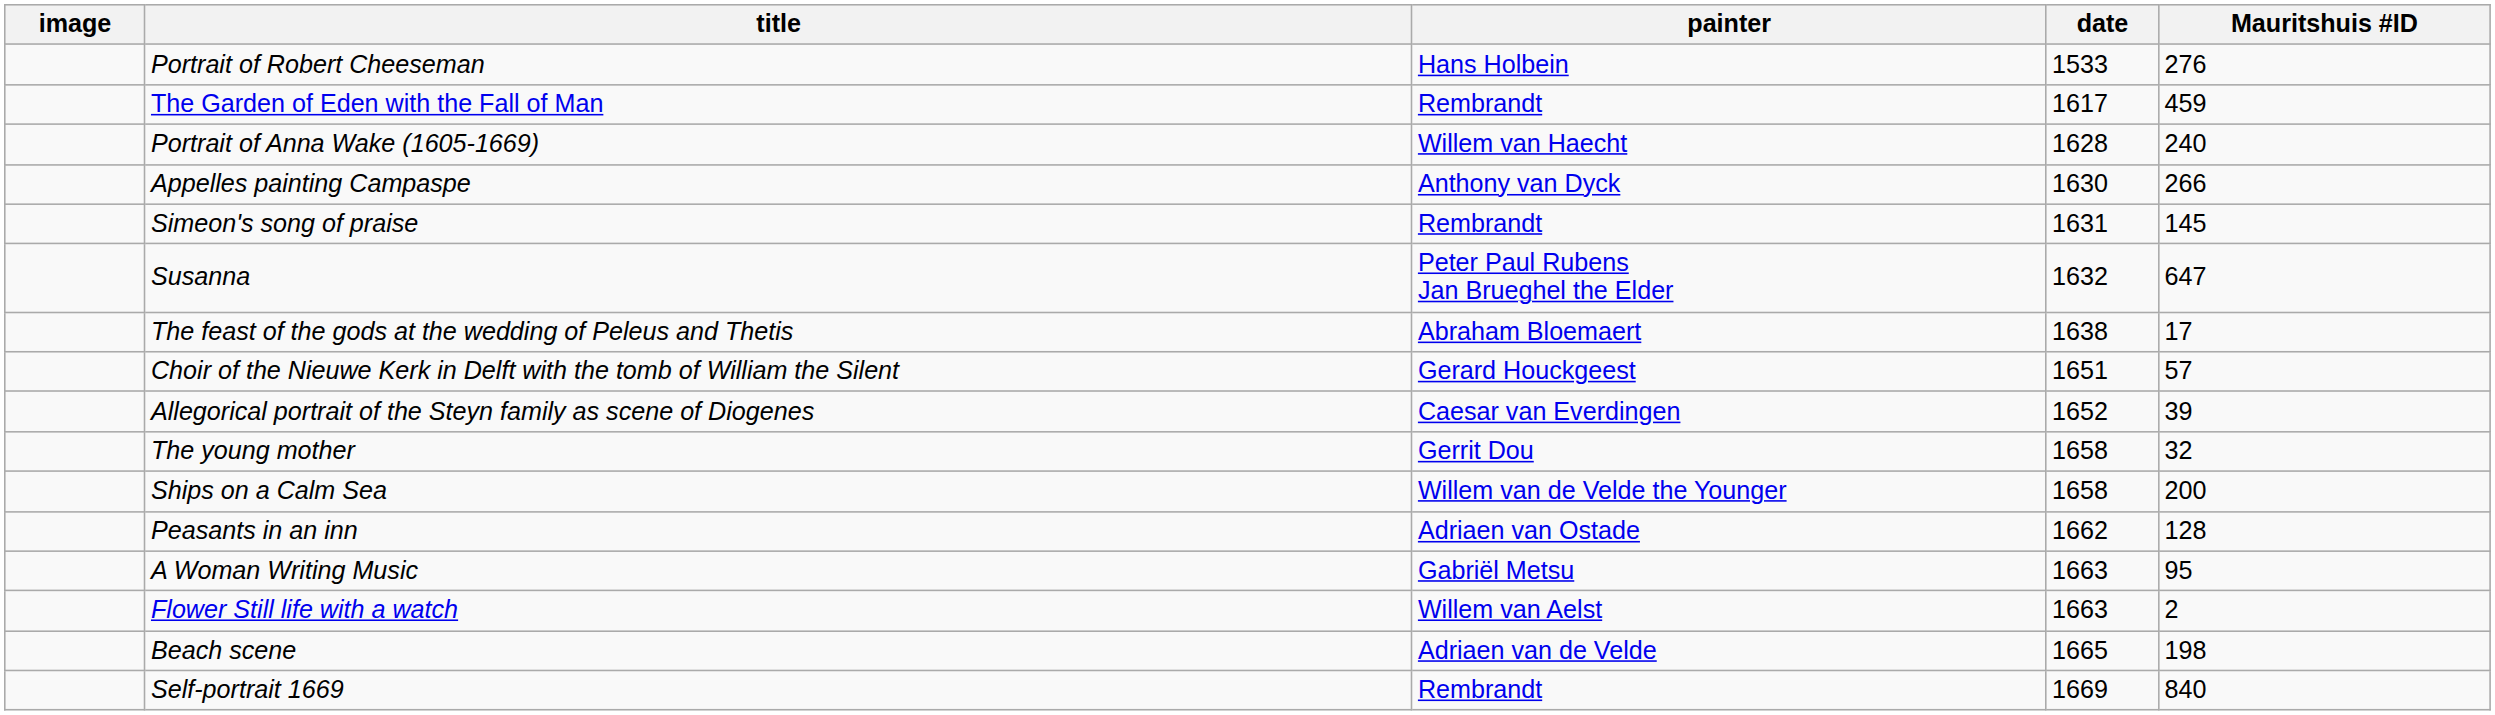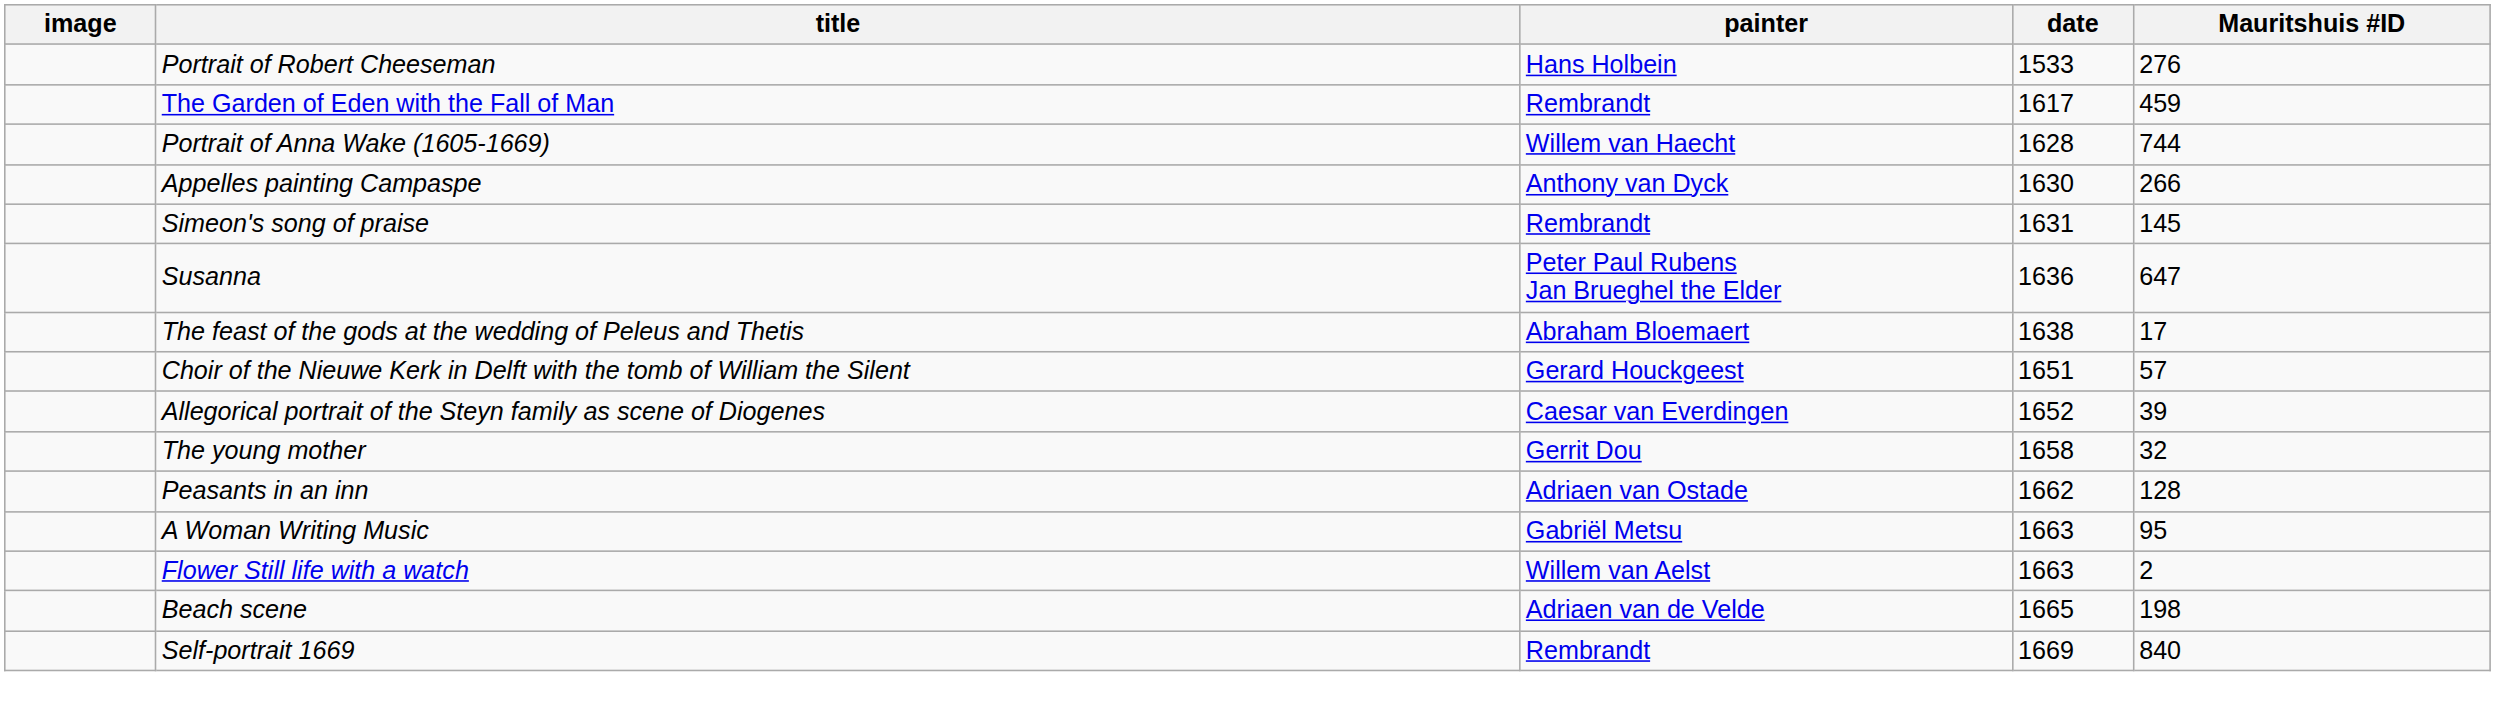 <table class='wikitable sortable' style='width:100%'>
 <tr>
 <th>image</th>
 <th>title</th>
 <th>painter</th>
 <th>date</th>
 <th>Mauritshuis #ID</th>
 </tr>
 <tr>
 <td></td>
 <td><em>Portrait of Robert Cheeseman</em></td>
 <td><a href='#'>Hans Holbein</a></td>
 <td>1533</td>
 <td>276</td>
 </tr>
 <tr>
 <td></td>
 <td><a href='#'>The Garden of Eden with the Fall of Man</a></td>
 <td><a href='#'>Rembrandt</a></td>
 <td>1617</td>
 <td>459</td>
 </tr>
 <tr>
 <td></td>
 <td><em>Portrait of Anna Wake (1605-1669)</em></td>
 <td><a href='#'>Willem van Haecht</a></td>
 <td>1628</td>
-<td>240</td>
+<td>744</td>
 </tr>
 <tr>
 <td></td>
 <td><em>Appelles painting Campaspe</em></td>
 <td><a href='#'>Anthony van Dyck</a></td>
 <td>1630</td>
 <td>266</td>
 </tr>
 <tr>
 <td></td>
 <td><em>Simeon's song of praise</em></td>
 <td><a href='#'>Rembrandt</a></td>
 <td>1631</td>
 <td>145</td>
 </tr>
 <tr>
 <td></td>
 <td><em>Susanna</em></td>
 <td><a href='#'>Peter Paul Rubens</a><br><a href='#'>Jan Brueghel the Elder</a></td>
-<td>1632</td>
+<td>1636</td>
 <td>647</td>
 </tr>
 <tr>
 <td></td>
 <td><em>The feast of the gods at the wedding of Peleus and Thetis</em></td>
 <td><a href='#'>Abraham Bloemaert</a></td>
 <td>1638</td>
 <td>17</td>
 </tr>
 <tr>
 <td></td>
 <td><em>Choir of the Nieuwe Kerk in Delft with the tomb of William the Silent</em></td>
 <td><a href='#'>Gerard Houckgeest</a></td>
 <td>1651</td>
 <td>57</td>
 </tr>
 <tr>
 <td></td>
 <td><em>Allegorical portrait of the Steyn family as scene of Diogenes</em></td>
 <td><a href='#'>Caesar van Everdingen</a></td>
 <td>1652</td>
 <td>39</td>
 </tr>
 <tr>
 <td></td>
 <td><em>The young mother</em></td>
 <td><a href='#'>Gerrit Dou</a></td>
 <td>1658</td>
 <td>32</td>
-</tr>
-<tr>
-<td></td>
-<td><em>Ships on a Calm Sea</em></td>
-<td><a href='#'>Willem van de Velde the Younger</a></td>
-<td>1658</td>
-<td>200</td>
 </tr>
 <tr>
 <td></td>
 <td><em>Peasants in an inn</em></td>
 <td><a href='#'>Adriaen van Ostade</a></td>
 <td>1662</td>
 <td>128</td>
 </tr>
 <tr>
 <td></td>
 <td><em>A Woman Writing Music</em></td>
 <td><a href='#'>Gabriël Metsu</a></td>
 <td>1663</td>
 <td>95</td>
 </tr>
 <tr>
 <td></td>
 <td><em><a href='#'>Flower Still life with a watch</a></em></td>
 <td><a href='#'>Willem van Aelst</a></td>
 <td>1663</td>
 <td>2</td>
 </tr>
 <tr>
 <td></td>
 <td><em>Beach scene</em></td>
 <td><a href='#'>Adriaen van de Velde</a></td>
 <td>1665</td>
 <td>198</td>
 </tr>
 <tr>
 <td></td>
 <td><em>Self-portrait 1669</em></td>
 <td><a href='#'>Rembrandt</a></td>
 <td>1669</td>
 <td>840</td>
 </tr>
 </table>
